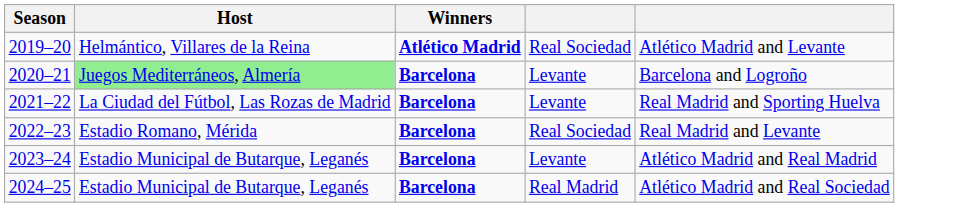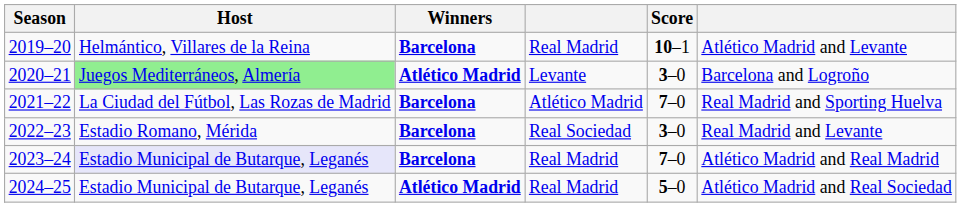 <table class="wikitable">
 <tr>
 <th>Season</th>
 <th>Host</th>
 <th>Winners</th>
 <th></th>
+<th>Score</th>
 <th></th>
 </tr>
 <tr>
 <td align=center><a href='#'>2019–20</a></td>
 <td><a href='#'>Helmántico</a>, <a href='#'>Villares de la Reina</a></td>
-<td><strong><a href='#'>Atlético Madrid</a></strong></td>
-<td><a href='#'>Real Sociedad</a></td>
+<td><strong><a href='#'>Barcelona</a></strong></td>
+<td><a href='#'>Real Madrid</a></td>
+<td align=center><strong>10</strong>–1</td>
 <td><a href='#'>Atlético Madrid</a> and <a href='#'>Levante</a></td>
 </tr>
 <tr>
 <td align=center><a href='#'>2020–21</a></td>
 <td style="background: lightgreen;"><a href='#'>Juegos Mediterráneos</a>, <a href='#'>Almería</a></td>
-<td><strong><a href='#'>Barcelona</a></strong></td>
+<td><strong><a href='#'>Atlético Madrid</a></strong></td>
 <td><a href='#'>Levante</a></td>
+<td align=center><strong>3</strong>–0</td>
 <td><a href='#'>Barcelona</a> and <a href='#'>Logroño</a></td>
 </tr>
 <tr>
 <td align=center><a href='#'>2021–22</a></td>
 <td><a href='#'>La Ciudad del Fútbol</a>, <a href='#'>Las Rozas de Madrid</a></td>
 <td><strong><a href='#'>Barcelona</a></strong></td>
-<td><a href='#'>Levante</a></td>
+<td><a href='#'>Atlético Madrid</a></td>
+<td align=center><strong>7</strong>–0</td>
 <td><a href='#'>Real Madrid</a> and <a href='#'>Sporting Huelva</a></td>
 </tr>
 <tr>
 <td align=center><a href='#'>2022–23</a></td>
 <td><a href='#'>Estadio Romano</a>, <a href='#'>Mérida</a></td>
 <td><strong><a href='#'>Barcelona</a></strong></td>
 <td><a href='#'>Real Sociedad</a></td>
+<td align=center><strong>3</strong>–0</td>
 <td><a href='#'>Real Madrid</a> and <a href='#'>Levante</a></td>
 </tr>
 <tr>
 <td align=center><a href='#'>2023–24</a></td>
-<td><a href='#'>Estadio Municipal de Butarque</a>, <a href='#'>Leganés</a></td>
+<td style="background: lavender;"><a href='#'>Estadio Municipal de Butarque</a>, <a href='#'>Leganés</a></td>
 <td><strong><a href='#'>Barcelona</a></strong></td>
-<td><a href='#'>Levante</a></td>
+<td><a href='#'>Real Madrid</a></td>
+<td align=center><strong>7</strong>–0</td>
 <td><a href='#'>Atlético Madrid</a> and <a href='#'>Real Madrid</a></td>
 </tr>
 <tr>
 <td align=center><a href='#'>2024–25</a></td>
 <td><a href='#'>Estadio Municipal de Butarque</a>, <a href='#'>Leganés</a></td>
-<td><strong><a href='#'>Barcelona</a></strong></td>
+<td><strong><a href='#'>Atlético Madrid</a></strong></td>
 <td><a href='#'>Real Madrid</a></td>
+<td align=center><strong>5</strong>–0</td>
 <td><a href='#'>Atlético Madrid</a> and <a href='#'>Real Sociedad</a></td>
 </tr>
 </table>
